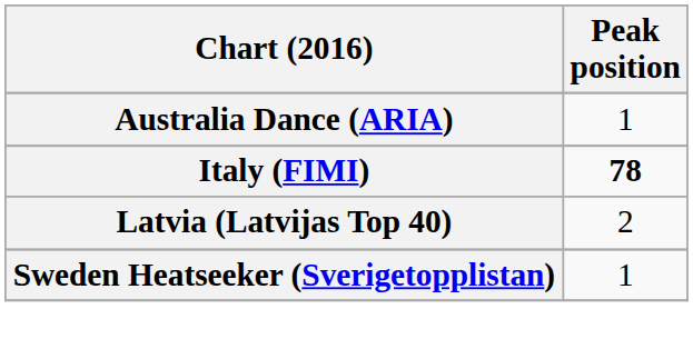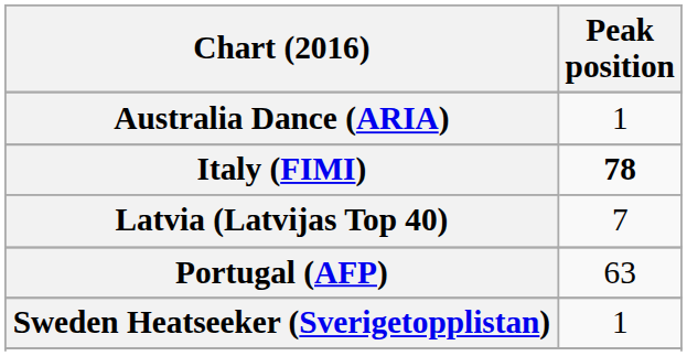 <table class="wikitable sortable plainrowheaders" style="text-align:center;">
 <tr>
 <th>Chart (2016)</th>
 <th>Peak<br>position</th>
 </tr>
 <tr>
 </tr>
 <tr>
 <th scope="row">Australia Dance (<a href='#'>ARIA</a>)</th>
 <td>1</td>
 </tr>
 <tr>
 </tr>
 <tr>
 </tr>
 <tr>
 </tr>
 <tr>
 </tr>
 <tr>
 </tr>
 <tr>
 </tr>
 <tr>
 </tr>
 <tr>
 </tr>
 <tr>
 </tr>
 <tr>
 <th scope="row">Italy (<a href='#'>FIMI</a>)</th>
 <td><strong>78</strong></td>
 </tr>
 <tr>
 <th scope="row">Latvia (Latvijas Top 40)</th>
-<td>2</td>
+<td>7</td>
 </tr>
 <tr>
 </tr>
 <tr>
+</tr>
+<tr>
+<th scope="row">Portugal (<a href='#'>AFP</a>)</th>
+<td>63</td>
 </tr>
 <tr>
 </tr>
 <tr>
 <th scope="row">Sweden Heatseeker (<a href='#'>Sverigetopplistan</a>)</th>
 <td>1</td>
 </tr>
 <tr>
 </tr>
 <tr>
 </tr>
 <tr>
 </tr>
 <tr>
 </tr>
 <tr>
 </tr>
 <tr>
 </tr>
 <tr>
 </tr>
 <tr>
 </tr>
 </table>
